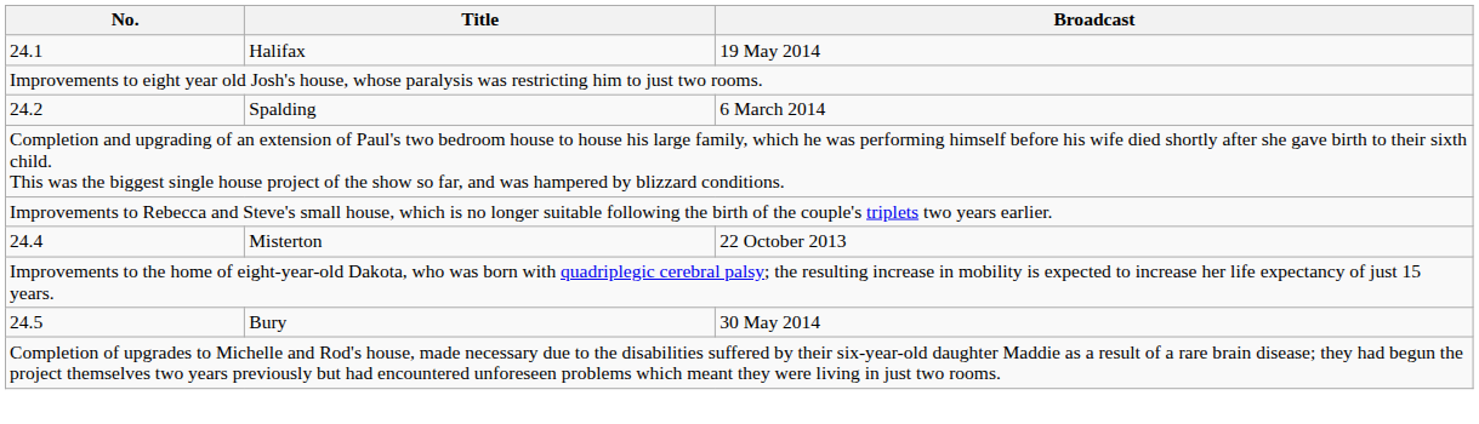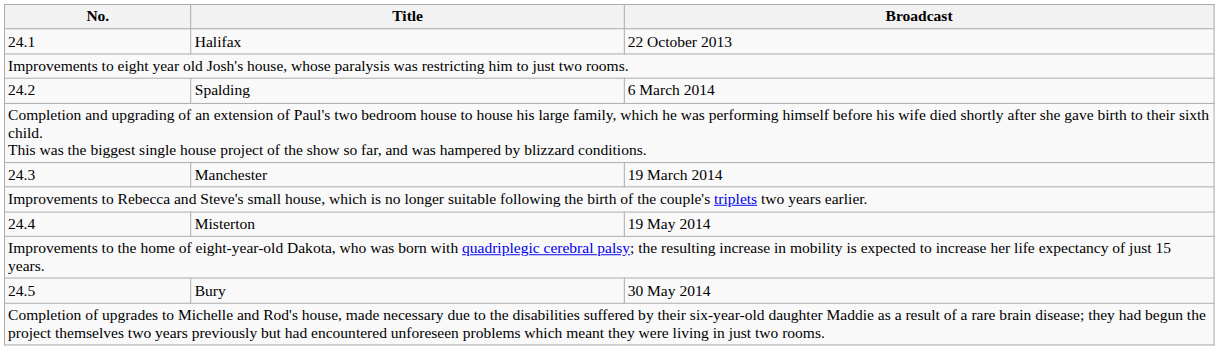 <table class="wikitable">
 <tr>
 <th>No.</th>
 <th>Title</th>
 <th>Broadcast</th>
 </tr>
 <tr>
 <td>24.1</td>
 <td>Halifax</td>
-<td>19 May 2014</td>
+<td>22 October 2013</td>
 </tr>
 <tr>
 <td colspan="3">Improvements to eight year old Josh's house, whose paralysis was restricting him to just two rooms.</td>
 </tr>
 <tr>
 <td>24.2</td>
 <td>Spalding</td>
 <td>6 March 2014</td>
 </tr>
 <tr>
 <td colspan="3">Completion and upgrading of an extension of Paul's two bedroom house to house his large family, which he was performing himself before his wife died shortly after she gave birth to their sixth child.<br>This was the biggest single house project of the show so far, and was hampered by blizzard conditions.</td>
 </tr>
 <tr>
+<td>24.3</td>
+<td>Manchester</td>
+<td>19 March 2014</td>
+</tr>
+<tr>
 <td colspan="3">Improvements to Rebecca and Steve's small house, which is no longer suitable following the birth of the couple's <a href='#'>triplets</a> two years earlier.</td>
 </tr>
 <tr>
 <td>24.4</td>
 <td>Misterton</td>
-<td>22 October 2013</td>
+<td>19 May 2014</td>
 </tr>
 <tr>
 <td colspan="3">Improvements to the home of eight-year-old Dakota, who was born with <a href='#'>quadriplegic cerebral palsy</a>; the resulting increase in mobility is expected to increase her life expectancy of just 15 years.</td>
 </tr>
 <tr>
 <td>24.5</td>
 <td>Bury</td>
 <td>30 May 2014</td>
 </tr>
 <tr>
 <td colspan="3">Completion of upgrades to Michelle and Rod's house, made necessary due to the disabilities suffered by their six-year-old daughter Maddie as a result of a rare brain disease; they had begun the project themselves two years previously but had encountered unforeseen problems which meant they were living in just two rooms.</td>
 </tr>
 </table>
